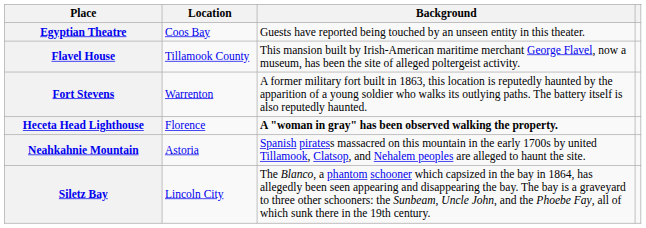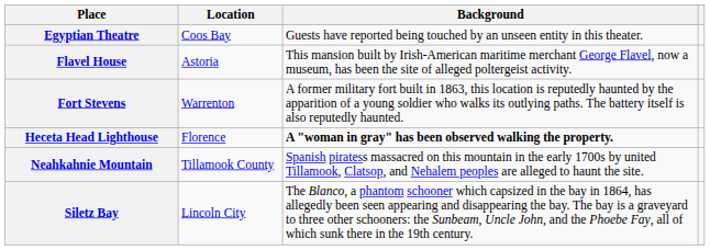 <table class="wikitable sortable plainrowheaders" style="width:70%">
 <tr>
 <th style="width:25%">Place</th>
 <th style="width:15%">Location</th>
 <th style="width:60%">Background</th>
 <th class="unsortable" style="width:3%"></th>
 </tr>
 <tr>
 <th scope="row" style="text-align:center;"><a href='#'>Egyptian Theatre</a></th>
 <td><a href='#'>Coos Bay</a></td>
 <td>Guests have reported being touched by an unseen entity in this theater.</td>
 <td style="text-align:center;"></td>
 </tr>
 <tr>
 <th scope="row" style="text-align:center;"><a href='#'>Flavel House</a></th>
-<td><a href='#'>Tillamook County</a></td>
+<td><a href='#'>Astoria</a></td>
 <td>This mansion built by Irish-American maritime merchant <a href='#'>George Flavel</a>, now a museum, has been the site of alleged poltergeist activity.</td>
 <td style="text-align:center;"></td>
 </tr>
 <tr>
 <th scope="row" style="text-align:center;"><a href='#'>Fort Stevens</a></th>
 <td><a href='#'>Warrenton</a></td>
 <td>A former military fort built in 1863, this location is reputedly haunted by the apparition of a young soldier who walks its outlying paths. The battery itself is also reputedly haunted.</td>
 <td style="text-align:center;"></td>
 </tr>
 <tr>
 <th scope="row" style="text-align:center;"><a href='#'>Heceta Head Lighthouse</a></th>
 <td><a href='#'>Florence</a></td>
 <td><strong>A "woman in gray" has been observed walking the property.</strong></td>
 <td style="text-align:center;"></td>
 </tr>
 <tr>
 <th scope="row" style="text-align:center;"><a href='#'>Neahkahnie Mountain</a></th>
-<td><a href='#'>Astoria</a></td>
+<td><a href='#'>Tillamook County</a></td>
 <td><a href='#'>Spanish</a> <a href='#'>pirates</a>s massacred on this mountain in the early 1700s by united <a href='#'>Tillamook</a>, <a href='#'>Clatsop</a>, and <a href='#'>Nehalem peoples</a> are alleged to haunt the site.</td>
 <td style="text-align:center;"></td>
 </tr>
 <tr>
 <th scope="row" style="text-align:center;"><a href='#'>Siletz Bay</a></th>
 <td><a href='#'>Lincoln City</a></td>
 <td>The <em>Blanco</em>, a <a href='#'>phantom</a> <a href='#'>schooner</a> which capsized in the bay in 1864, has allegedly been seen appearing and disappearing the bay. The bay is a graveyard to three other schooners: the <em>Sunbeam</em>, <em>Uncle John</em>, and the <em>Phoebe Fay</em>, all of which sunk there in the 19th century.</td>
 <td style="text-align:center;"></td>
 </tr>
 </table>
